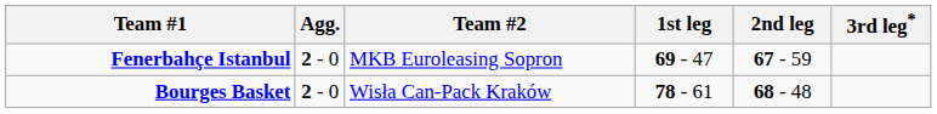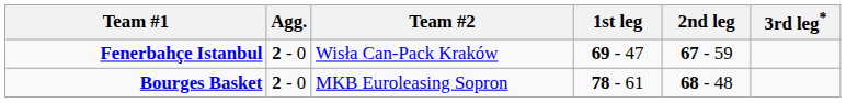 <table class=wikitable style="text-align:center">
 <tr>
 <th width=220>Team #1</th>
 <th width=20>Agg.</th>
 <th width=220>Team #2</th>
 <th width=70>1st leg</th>
 <th width=70>2nd leg</th>
 <th width=70>3rd leg<sup>*</sup></th>
 </tr>
 <tr>
 <td align=right><strong><a href='#'>Fenerbahçe Istanbul</a> </strong></td>
 <td><strong>2</strong> - 0</td>
-<td align=left> <a href='#'>MKB Euroleasing Sopron</a></td>
+<td align=left> <a href='#'>Wisła Can-Pack Kraków</a></td>
 <td><strong>69</strong> - 47</td>
 <td><strong>67</strong> - 59</td>
 <td></td>
 </tr>
 <tr>
 <td align=right><strong><a href='#'>Bourges Basket</a></strong> </td>
 <td><strong>2</strong> - 0</td>
-<td align=left> <a href='#'>Wisła Can-Pack Kraków</a></td>
+<td align=left> <a href='#'>MKB Euroleasing Sopron</a></td>
 <td><strong>78</strong> - 61</td>
 <td><strong>68</strong> - 48</td>
 <td></td>
 </tr>
 </table>
